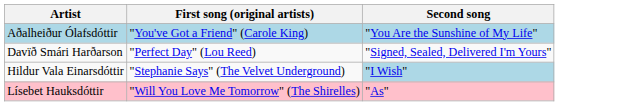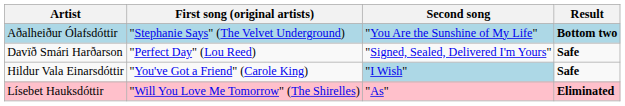 <table class=wikitable>
 <tr>
 <th>Artist</th>
 <th>First song (original artists)</th>
 <th>Second song</th>
+<th>Result</th>
 </tr>
 <tr style="background:lightblue;">
 <td>Aðalheiður Ólafsdóttir</td>
-<td>"<a href='#'>You've Got a Friend</a>" (<a href='#'>Carole King</a>)</td>
+<td>"<a href='#'>Stephanie Says</a>" (<a href='#'>The Velvet Underground</a>)</td>
 <td>"<a href='#'>You Are the Sunshine of My Life</a>"</td>
+<td><strong>Bottom two</strong></td>
 </tr>
 <tr>
 <td>Davïð Smári Harðarson</td>
 <td>"<a href='#'>Perfect Day</a>" (<a href='#'>Lou Reed</a>)</td>
 <td>"<a href='#'>Signed, Sealed, Delivered I'm Yours</a>"</td>
+<td><strong>Safe</strong></td>
 </tr>
 <tr>
 <td>Hildur Vala Einarsdóttir</td>
-<td>"<a href='#'>Stephanie Says</a>" (<a href='#'>The Velvet Underground</a>)</td>
+<td>"<a href='#'>You've Got a Friend</a>" (<a href='#'>Carole King</a>)</td>
 <td style="background: lightblue;">"<a href='#'>I Wish</a>"</td>
+<td><strong>Safe</strong></td>
 </tr>
 <tr style="background:pink;">
 <td>Lísebet Hauksdóttir</td>
 <td>"<a href='#'>Will You Love Me Tomorrow</a>" (<a href='#'>The Shirelles</a>)</td>
 <td>"<a href='#'>As</a>"</td>
+<td><strong>Eliminated</strong></td>
 </tr>
 </table>
